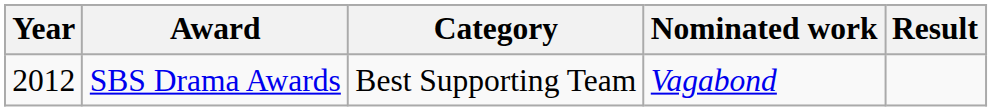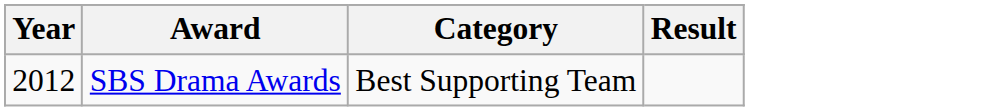 <table class="wikitable">
 <tr>
 <th>Year</th>
 <th>Award</th>
 <th>Category</th>
-<th>Nominated work</th>
 <th>Result</th>
 </tr>
 <tr>
 <td>2012</td>
 <td><a href='#'>SBS Drama Awards</a></td>
 <td>Best Supporting Team </td>
-<td><em><a href='#'>Vagabond</a></em></td>
 <td></td>
 </tr>
 </table>
